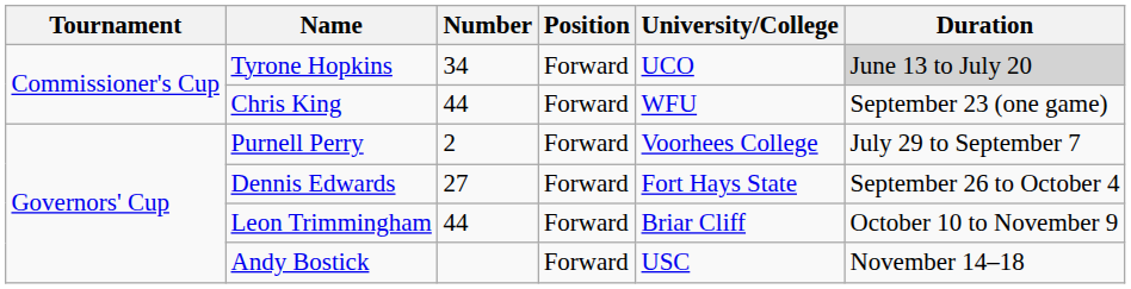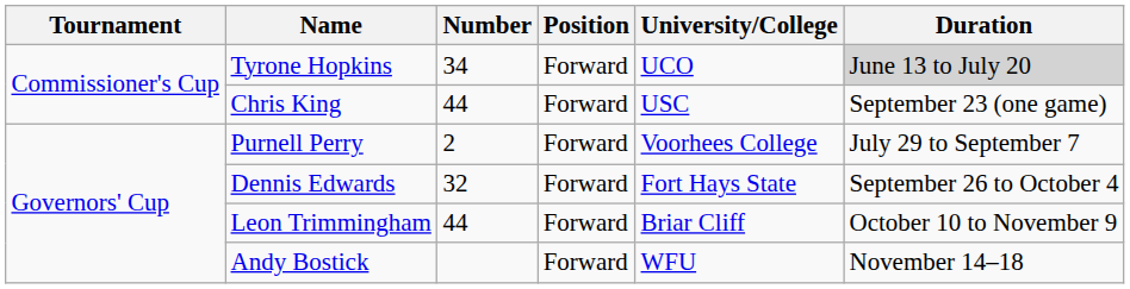 <table class="wikitable">
 <tr>
 <th>Tournament</th>
 <th>Name</th>
 <th>Number</th>
 <th>Position</th>
 <th>University/College</th>
 <th>Duration</th>
 </tr>
 <tr>
 <td rowspan="2"><a href='#'>Commissioner's Cup</a></td>
 <td><a href='#'>Tyrone Hopkins</a></td>
 <td>34</td>
 <td>Forward</td>
 <td><a href='#'>UCO</a></td>
 <td style="background: lightgrey;">June 13 to July 20</td>
 </tr>
 <tr>
 <td><a href='#'>Chris King</a></td>
 <td>44</td>
 <td>Forward</td>
-<td><a href='#'>WFU</a></td>
+<td><a href='#'>USC</a></td>
 <td>September 23 (one game)</td>
 </tr>
 <tr>
 <td rowspan="4"><a href='#'>Governors' Cup</a></td>
 <td><a href='#'>Purnell Perry</a></td>
 <td>2</td>
 <td>Forward</td>
 <td><a href='#'>Voorhees College</a></td>
 <td>July 29 to September 7</td>
 </tr>
 <tr>
 <td><a href='#'>Dennis Edwards</a></td>
-<td>27</td>
+<td>32</td>
 <td>Forward</td>
 <td><a href='#'>Fort Hays State</a></td>
 <td>September 26 to October 4</td>
 </tr>
 <tr>
 <td><a href='#'>Leon Trimmingham</a></td>
 <td>44</td>
 <td>Forward</td>
 <td><a href='#'>Briar Cliff</a></td>
 <td>October 10 to November 9</td>
 </tr>
 <tr>
 <td><a href='#'>Andy Bostick</a></td>
 <td></td>
 <td>Forward</td>
-<td><a href='#'>USC</a></td>
+<td><a href='#'>WFU</a></td>
 <td>November 14–18</td>
 </tr>
 </table>
